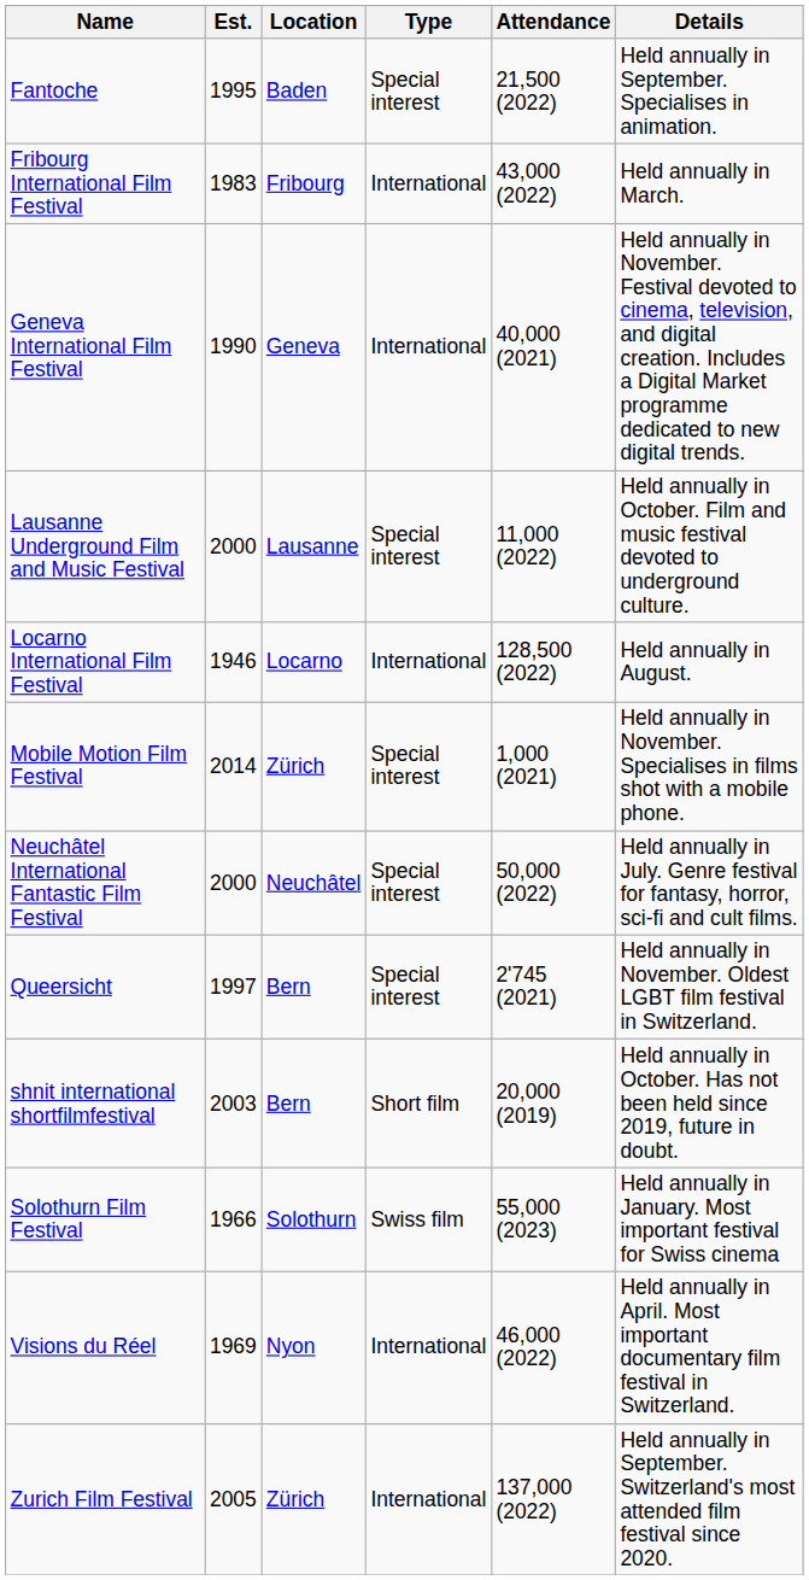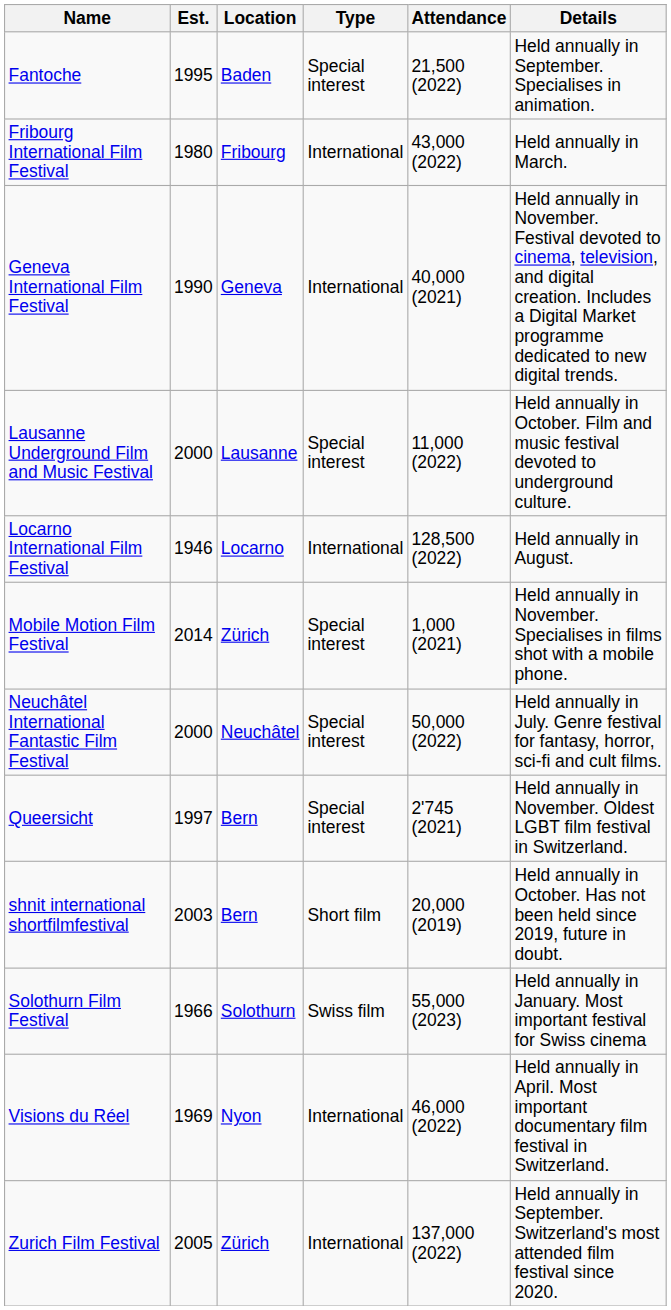 <table class="wikitable">
 <tr>
 <th width="25%">Name</th>
 <th width="5%">Est.</th>
 <th width="10%">Location</th>
 <th width="15%">Type</th>
 <th width="10%">Attendance</th>
 <th>Details</th>
 </tr>
 <tr>
 <td><a href='#'>Fantoche</a></td>
 <td>1995</td>
 <td><a href='#'>Baden</a></td>
 <td>Special interest</td>
 <td>21,500 (2022)</td>
 <td>Held annually in September. Specialises in animation.</td>
 </tr>
 <tr>
 <td><a href='#'>Fribourg International Film Festival</a></td>
-<td>1983</td>
+<td>1980</td>
 <td><a href='#'>Fribourg</a></td>
 <td>International</td>
 <td>43,000 (2022)</td>
 <td>Held annually in March.</td>
 </tr>
 <tr>
 <td><a href='#'>Geneva International Film Festival</a></td>
 <td>1990</td>
 <td><a href='#'>Geneva</a></td>
 <td>International</td>
 <td>40,000 (2021)</td>
 <td>Held annually in November. Festival devoted to <a href='#'>cinema</a>, <a href='#'>television</a>, and digital creation. Includes a Digital Market programme dedicated to new digital trends.</td>
 </tr>
 <tr>
 <td><a href='#'>Lausanne Underground Film and Music Festival</a></td>
 <td>2000</td>
 <td><a href='#'>Lausanne</a></td>
 <td>Special interest</td>
 <td>11,000 (2022)</td>
 <td>Held annually in October. Film and music festival devoted to underground culture.</td>
 </tr>
 <tr>
 <td><a href='#'>Locarno International Film Festival</a></td>
 <td>1946</td>
 <td><a href='#'>Locarno</a></td>
 <td>International</td>
 <td>128,500 (2022)</td>
 <td>Held annually in August.</td>
 </tr>
 <tr>
 <td><a href='#'>Mobile Motion Film Festival</a></td>
 <td>2014</td>
 <td><a href='#'>Zürich</a></td>
 <td>Special interest</td>
 <td>1,000 (2021)</td>
 <td>Held annually in November. Specialises in films shot with a mobile phone.</td>
 </tr>
 <tr>
 <td><a href='#'>Neuchâtel International Fantastic Film Festival</a></td>
 <td>2000</td>
 <td><a href='#'>Neuchâtel</a></td>
 <td>Special interest</td>
 <td>50,000 (2022)</td>
 <td>Held annually in July. Genre festival for fantasy, horror, sci-fi and cult films.</td>
 </tr>
 <tr>
 <td><a href='#'>Queersicht</a></td>
 <td>1997</td>
 <td><a href='#'>Bern</a></td>
 <td>Special interest</td>
 <td>2'745 (2021)</td>
 <td>Held annually in November. Oldest LGBT film festival in Switzerland.</td>
 </tr>
 <tr>
 <td><a href='#'>shnit international shortfilmfestival</a></td>
 <td>2003</td>
 <td><a href='#'>Bern</a></td>
 <td>Short film</td>
 <td>20,000 (2019)</td>
 <td>Held annually in October. Has not been held since 2019, future in doubt.</td>
 </tr>
 <tr>
 <td><a href='#'>Solothurn Film Festival</a></td>
 <td>1966</td>
 <td><a href='#'>Solothurn</a></td>
 <td>Swiss film</td>
 <td>55,000 (2023)</td>
 <td>Held annually in January. Most important festival for Swiss cinema</td>
 </tr>
 <tr>
 <td><a href='#'>Visions du Réel</a></td>
 <td>1969</td>
 <td><a href='#'>Nyon</a></td>
 <td>International</td>
 <td>46,000 (2022)</td>
 <td>Held annually in April. Most important documentary film festival in Switzerland.</td>
 </tr>
 <tr>
 <td><a href='#'>Zurich Film Festival</a></td>
 <td>2005</td>
 <td><a href='#'>Zürich</a></td>
 <td>International</td>
 <td>137,000 (2022)</td>
 <td>Held annually in September. Switzerland's most attended film festival since 2020.</td>
 </tr>
 </table>
